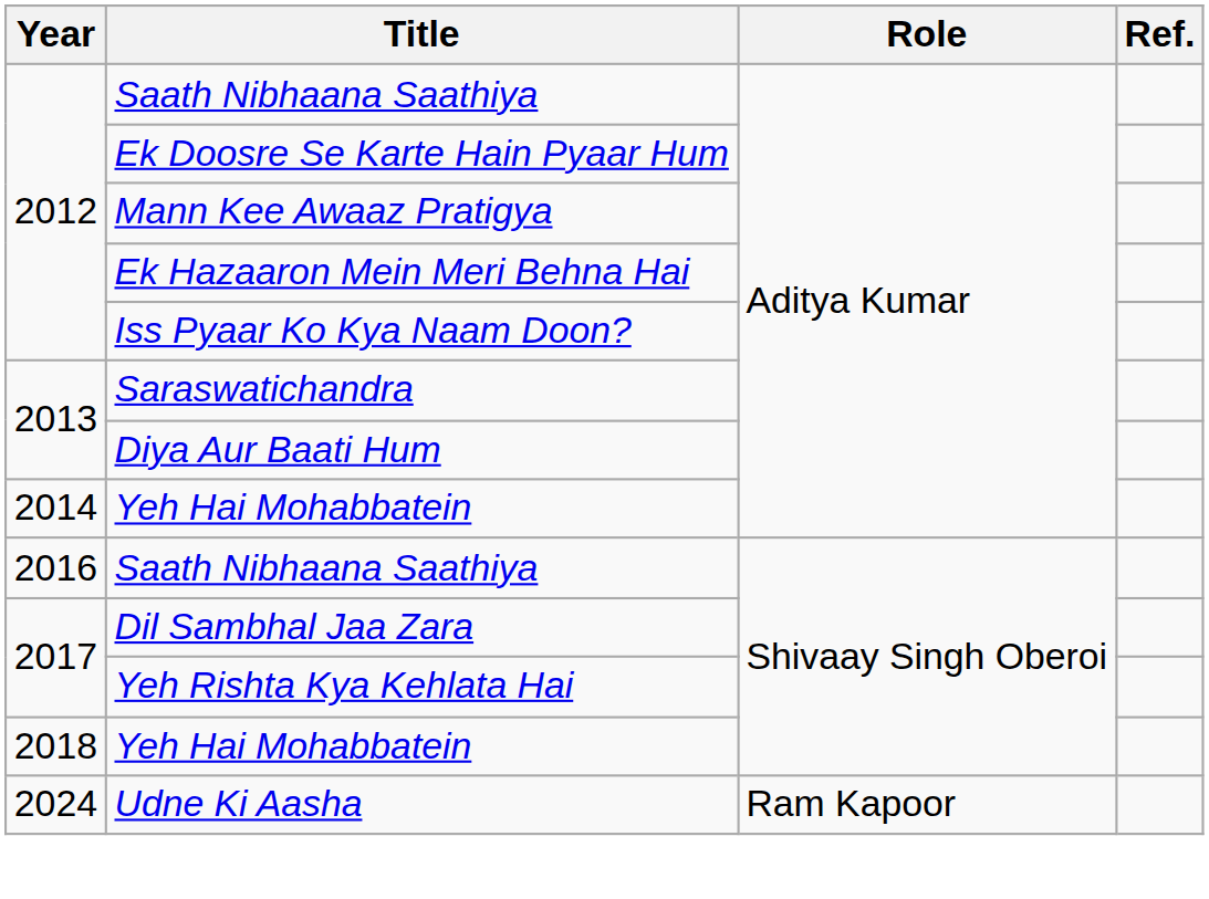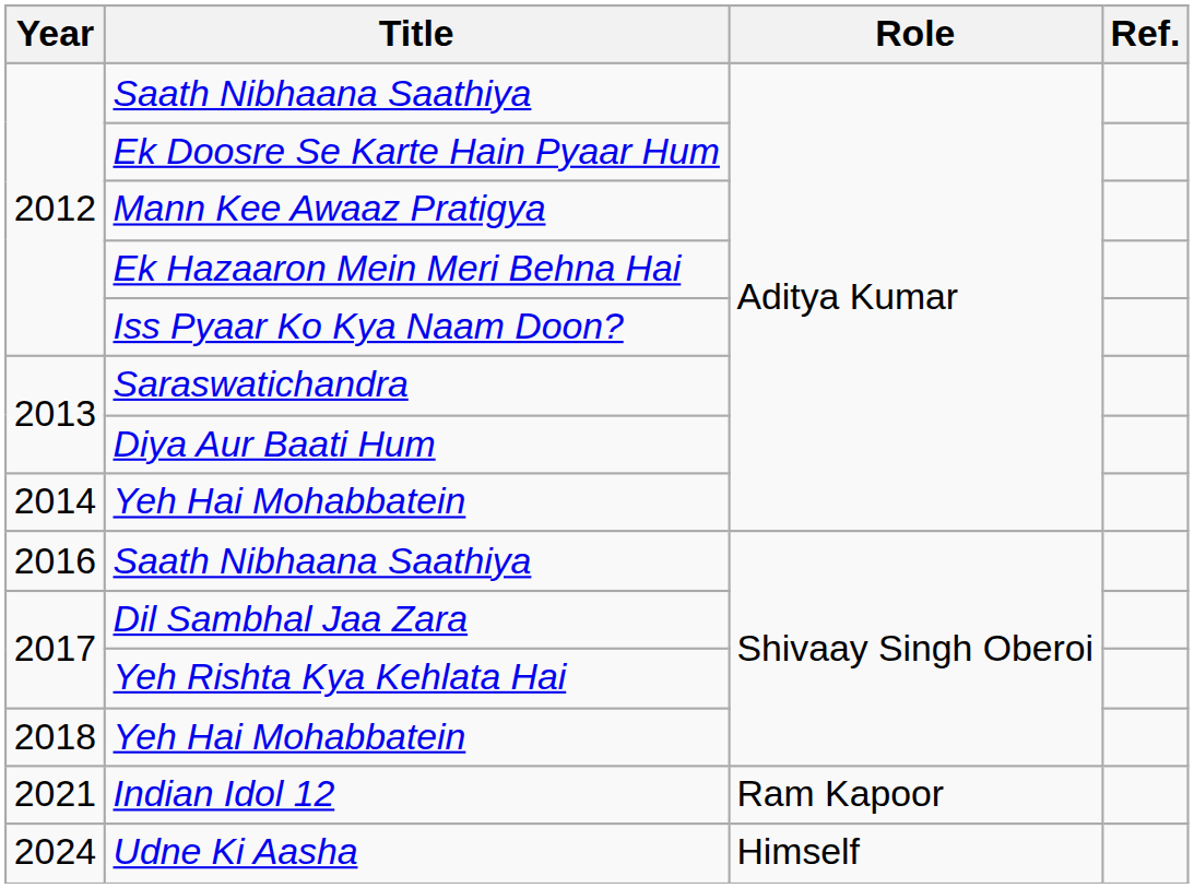 <table class="wikitable sortable">
 <tr>
 <th>Year</th>
 <th>Title</th>
 <th>Role</th>
 <th class="unsortable">Ref.</th>
 </tr>
 <tr>
 <td rowspan="5">2012</td>
 <td><em><a href='#'>Saath Nibhaana Saathiya</a></em></td>
 <td rowspan="8">Aditya Kumar</td>
 <td></td>
 </tr>
 <tr>
 <td><em><a href='#'>Ek Doosre Se Karte Hain Pyaar Hum</a></em></td>
 <td></td>
 </tr>
 <tr>
 <td><em><a href='#'>Mann Kee Awaaz Pratigya</a></em></td>
 <td></td>
 </tr>
 <tr>
 <td><em><a href='#'>Ek Hazaaron Mein Meri Behna Hai</a></em></td>
 <td></td>
 </tr>
 <tr>
 <td><em><a href='#'>Iss Pyaar Ko Kya Naam Doon?</a></em></td>
 <td></td>
 </tr>
 <tr>
 <td rowspan="2">2013</td>
 <td><em><a href='#'>Saraswatichandra</a></em></td>
 <td></td>
 </tr>
 <tr>
 <td><em><a href='#'>Diya Aur Baati Hum</a></em></td>
 <td></td>
 </tr>
 <tr>
 <td>2014</td>
 <td><em><a href='#'>Yeh Hai Mohabbatein</a></em></td>
 <td></td>
 </tr>
 <tr>
 <td>2016</td>
 <td><em><a href='#'>Saath Nibhaana Saathiya</a></em></td>
 <td rowspan="4">Shivaay Singh Oberoi</td>
 <td></td>
 </tr>
 <tr>
 <td rowspan="2">2017</td>
 <td><em><a href='#'>Dil Sambhal Jaa Zara</a></em></td>
 <td></td>
 </tr>
 <tr>
 <td><em><a href='#'>Yeh Rishta Kya Kehlata Hai</a></em></td>
 <td></td>
 </tr>
 <tr>
 <td>2018</td>
 <td><em><a href='#'>Yeh Hai Mohabbatein</a></em></td>
 <td></td>
 </tr>
 <tr>
-<td>2024</td>
-<td><em><a href='#'>Udne Ki Aasha</a></em></td>
+<td>2021</td>
+<td><em><a href='#'>Indian Idol 12</a></em></td>
 <td>Ram Kapoor</td>
 <td></td>
 </tr>
+<tr>
+<td>2024</td>
+<td><em><a href='#'>Udne Ki Aasha</a></em></td>
+<td>Himself</td>
+<td></td>
+</tr>
 </table>
